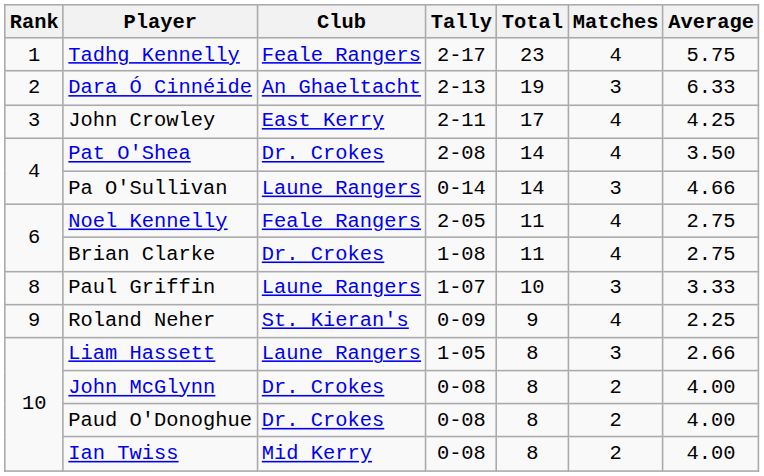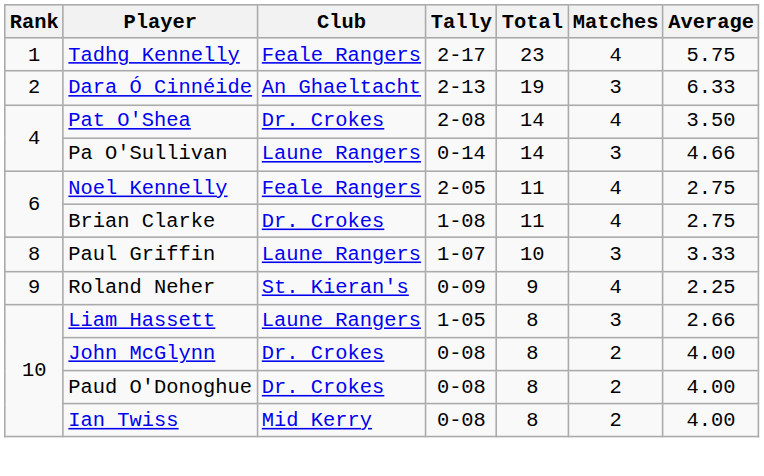 <table class="wikitable">
 <tr>
 <th>Rank</th>
 <th>Player</th>
 <th>Club</th>
 <th>Tally</th>
 <th>Total</th>
 <th>Matches</th>
 <th>Average</th>
 </tr>
 <tr>
 <td rowspan="1" style="text-align:center;">1</td>
 <td><a href='#'>Tadhg Kennelly</a></td>
 <td><a href='#'>Feale Rangers</a></td>
 <td align=center>2-17</td>
 <td align=center>23</td>
 <td align=center>4</td>
 <td align=center>5.75</td>
 </tr>
 <tr>
 <td rowspan="1" style="text-align:center;">2</td>
 <td><a href='#'>Dara Ó Cinnéide</a></td>
 <td><a href='#'>An Ghaeltacht</a></td>
 <td align=center>2-13</td>
 <td align=center>19</td>
 <td align=center>3</td>
 <td align=center>6.33</td>
-</tr>
-<tr>
-<td rowspan="1" style="text-align:center;">3</td>
-<td>John Crowley</td>
-<td><a href='#'>East Kerry</a></td>
-<td align=center>2-11</td>
-<td align=center>17</td>
-<td align=center>4</td>
-<td align=center>4.25</td>
 </tr>
 <tr>
 <td rowspan="2" style="text-align:center;">4</td>
 <td><a href='#'>Pat O'Shea</a></td>
 <td><a href='#'>Dr. Crokes</a></td>
 <td align=center>2-08</td>
 <td align=center>14</td>
 <td align=center>4</td>
 <td align=center>3.50</td>
 </tr>
 <tr>
 <td>Pa O'Sullivan</td>
 <td><a href='#'>Laune Rangers</a></td>
 <td align=center>0-14</td>
 <td align=center>14</td>
 <td align=center>3</td>
 <td align=center>4.66</td>
 </tr>
 <tr>
 <td rowspan="2" style="text-align:center;">6</td>
 <td><a href='#'>Noel Kennelly</a></td>
 <td><a href='#'>Feale Rangers</a></td>
 <td align=center>2-05</td>
 <td align=center>11</td>
 <td align=center>4</td>
 <td align=center>2.75</td>
 </tr>
 <tr>
 <td>Brian Clarke</td>
 <td><a href='#'>Dr. Crokes</a></td>
 <td align=center>1-08</td>
 <td align=center>11</td>
 <td align=center>4</td>
 <td align=center>2.75</td>
 </tr>
 <tr>
 <td rowspan="1" style="text-align:center;">8</td>
 <td>Paul Griffin</td>
 <td><a href='#'>Laune Rangers</a></td>
 <td align=center>1-07</td>
 <td align=center>10</td>
 <td align=center>3</td>
 <td align=center>3.33</td>
 </tr>
 <tr>
 <td rowspan="1" style="text-align:center;">9</td>
 <td>Roland Neher</td>
 <td><a href='#'>St. Kieran's</a></td>
 <td align=center>0-09</td>
 <td align=center>9</td>
 <td align=center>4</td>
 <td align=center>2.25</td>
 </tr>
 <tr>
 <td rowspan="4" style="text-align:center;">10</td>
 <td><a href='#'>Liam Hassett</a></td>
 <td><a href='#'>Laune Rangers</a></td>
 <td align=center>1-05</td>
 <td align=center>8</td>
 <td align=center>3</td>
 <td align=center>2.66</td>
 </tr>
 <tr>
 <td><a href='#'>John McGlynn</a></td>
 <td><a href='#'>Dr. Crokes</a></td>
 <td align=center>0-08</td>
 <td align=center>8</td>
 <td align=center>2</td>
 <td align=center>4.00</td>
 </tr>
 <tr>
 <td>Paud O'Donoghue</td>
 <td><a href='#'>Dr. Crokes</a></td>
 <td align=center>0-08</td>
 <td align=center>8</td>
 <td align=center>2</td>
 <td align=center>4.00</td>
 </tr>
 <tr>
 <td><a href='#'>Ian Twiss</a></td>
 <td><a href='#'>Mid Kerry</a></td>
 <td align=center>0-08</td>
 <td align=center>8</td>
 <td align=center>2</td>
 <td align=center>4.00</td>
 </tr>
 </table>
